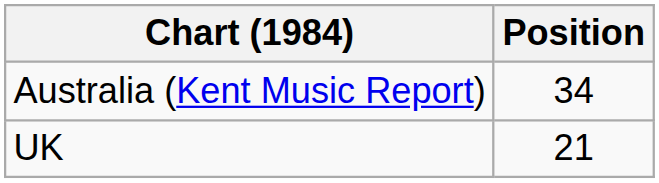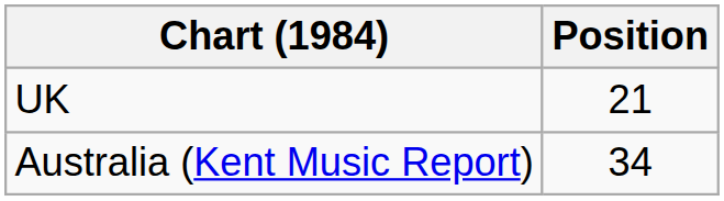 <table class="wikitable">
 <tr>
 <th>Chart (1984)</th>
 <th>Position</th>
 </tr>
 <tr>
+<td>UK</td>
+<td align="center">21</td>
+</tr>
+<tr>
 <td>Australia (<a href='#'>Kent Music Report</a>)</td>
 <td align="center">34</td>
 </tr>
-<tr>
-<td>UK</td>
-<td align="center">21</td>
-</tr>
 </table>
